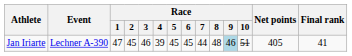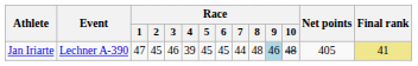 <table class="wikitable" style="font-size:90%">
 <tr>
 <th rowspan=2>Athlete</th>
 <th rowspan=2>Event</th>
 <th colspan=10>Race</th>
 <th rowspan=2>Net points</th>
 <th rowspan=2>Final rank</th>
 </tr>
 <tr style="font-size:95%">
 <th>1</th>
 <th>2</th>
 <th>3</th>
 <th>4</th>
 <th>5</th>
 <th>6</th>
 <th>7</th>
 <th>8</th>
 <th>9</th>
 <th>10</th>
 </tr>
 <tr align=center>
 <td align=left><a href='#'>Jan Iriarte</a></td>
 <td align=left><a href='#'>Lechner A-390</a></td>
 <td>47</td>
 <td>45</td>
 <td>46</td>
 <td>39</td>
 <td>45</td>
 <td>45</td>
 <td>44</td>
 <td>48</td>
 <td style="background: lightblue;">46</td>
-<td><s>51</s></td>
+<td><s>48</s></td>
 <td>405</td>
-<td>41</td>
+<td style="background: khaki;">41</td>
 </tr>
 </table>
